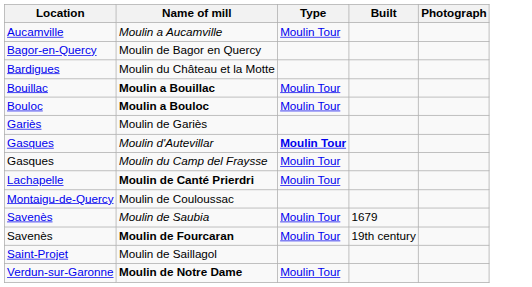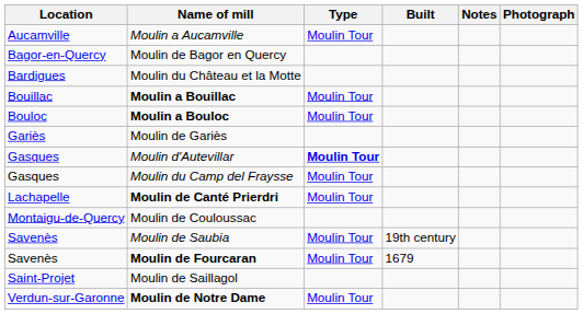 <table class="wikitable">
 <tr>
 <th>Location</th>
 <th>Name of mill</th>
 <th>Type</th>
 <th>Built</th>
+<th>Notes</th>
 <th>Photograph</th>
 </tr>
 <tr>
 <td><a href='#'>Aucamville</a></td>
 <td><em>Moulin a Aucamville</em></td>
 <td><a href='#'>Moulin Tour</a></td>
 <td></td>
+<td> </td>
 <td></td>
 </tr>
 <tr>
 <td><a href='#'>Bagor-en-Quercy</a></td>
 <td>Moulin de Bagor en Quercy</td>
+<td></td>
 <td></td>
 <td></td>
 <td></td>
 </tr>
 <tr>
 <td><a href='#'>Bardigues</a></td>
 <td>Moulin du Château et la Motte</td>
 <td></td>
 <td></td>
 <td></td>
+<td></td>
 </tr>
 <tr>
 <td><a href='#'>Bouillac</a></td>
 <td><strong>Moulin a Bouillac</strong></td>
 <td><a href='#'>Moulin Tour</a></td>
 <td></td>
+<td> </td>
 <td></td>
 </tr>
 <tr>
 <td><a href='#'>Bouloc</a></td>
 <td><strong>Moulin a Bouloc</strong></td>
 <td><a href='#'>Moulin Tour</a></td>
 <td></td>
+<td> </td>
 <td></td>
 </tr>
 <tr>
 <td><a href='#'>Gariès</a></td>
 <td>Moulin de Gariès</td>
+<td></td>
 <td></td>
 <td></td>
 <td></td>
 </tr>
 <tr>
 <td><a href='#'>Gasques</a></td>
 <td><em>Moulin d'Autevillar</em></td>
 <td><strong><a href='#'>Moulin Tour</a></strong></td>
 <td></td>
+<td> </td>
 <td></td>
 </tr>
 <tr>
 <td>Gasques</td>
 <td><em>Moulin du Camp del Fraysse</em></td>
 <td><a href='#'>Moulin Tour</a></td>
 <td></td>
+<td> </td>
 <td></td>
 </tr>
 <tr>
 <td><a href='#'>Lachapelle</a></td>
 <td><strong>Moulin de Canté Prierdri</strong></td>
 <td><a href='#'>Moulin Tour</a></td>
 <td></td>
+<td> </td>
 <td></td>
 </tr>
 <tr>
 <td><a href='#'>Montaigu-de-Quercy</a></td>
 <td>Moulin de Couloussac</td>
 <td></td>
 <td></td>
 <td></td>
+<td></td>
 </tr>
 <tr>
 <td><a href='#'>Savenès</a></td>
 <td><em>Moulin de Saubia</em></td>
 <td><a href='#'>Moulin Tour</a></td>
-<td>1679</td>
+<td>19th century</td>
+<td> </td>
 <td></td>
 </tr>
 <tr>
 <td>Savenès</td>
 <td><strong>Moulin de Fourcaran</strong></td>
 <td><a href='#'>Moulin Tour</a></td>
-<td>19th century</td>
+<td>1679</td>
+<td> </td>
 <td></td>
 </tr>
 <tr>
 <td><a href='#'>Saint-Projet</a></td>
 <td>Moulin de Saillagol</td>
+<td></td>
 <td></td>
 <td></td>
 <td></td>
 </tr>
 <tr>
 <td><a href='#'>Verdun-sur-Garonne</a></td>
 <td><strong>Moulin de Notre Dame</strong></td>
 <td><a href='#'>Moulin Tour</a></td>
 <td></td>
+<td> </td>
 <td></td>
 </tr>
 </table>
